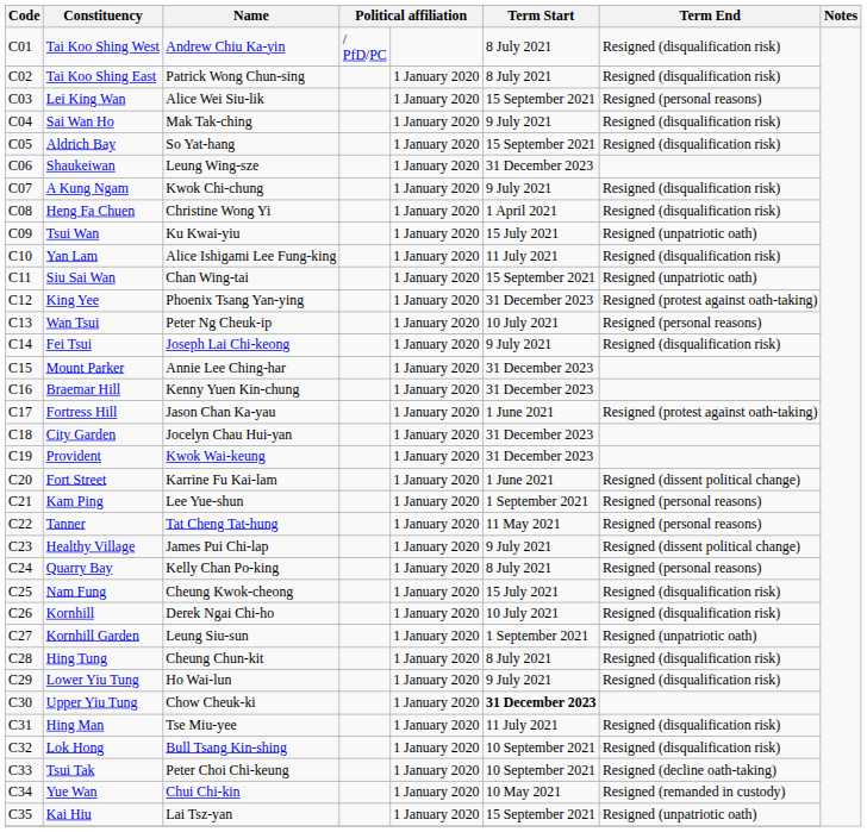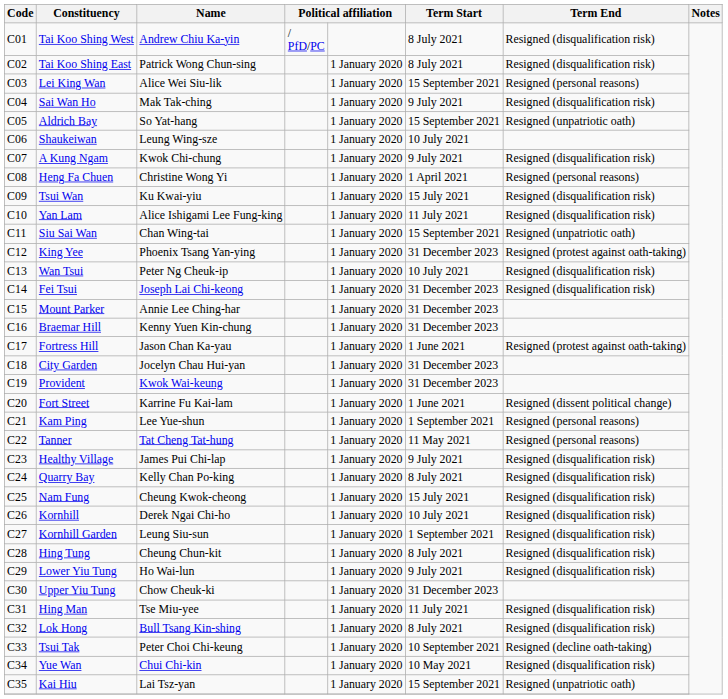 <table class="wikitable sortable" border=1>
 <tr>
 <th>Code</th>
 <th>Constituency</th>
 <th>Name</th>
 <th colspan=2>Political affiliation</th>
 <th>Term Start</th>
 <th>Term End</th>
 <th>Notes</th>
 </tr>
 <tr>
 <td>C01</td>
 <td><a href='#'>Tai Koo Shing West</a></td>
 <td><a href='#'>Andrew Chiu Ka-yin</a></td>
 <td>/<br><a href='#'>PfD</a>/<a href='#'>PC</a></td>
 <td></td>
 <td>8 July 2021</td>
 <td>Resigned (disqualification risk)</td>
 </tr>
 <tr>
 <td>C02</td>
 <td><a href='#'>Tai Koo Shing East</a></td>
 <td>Patrick Wong Chun-sing</td>
 <td></td>
 <td>1 January 2020</td>
 <td>8 July 2021</td>
 <td>Resigned (disqualification risk)</td>
 </tr>
 <tr>
 <td>C03</td>
 <td><a href='#'>Lei King Wan</a></td>
 <td>Alice Wei Siu-lik</td>
 <td></td>
 <td>1 January 2020</td>
 <td>15 September 2021</td>
 <td>Resigned (personal reasons)</td>
 </tr>
 <tr>
 <td>C04</td>
 <td><a href='#'>Sai Wan Ho</a></td>
 <td>Mak Tak-ching</td>
 <td></td>
 <td>1 January 2020</td>
 <td>9 July 2021</td>
 <td>Resigned (disqualification risk)</td>
 </tr>
 <tr>
 <td>C05</td>
 <td><a href='#'>Aldrich Bay</a></td>
 <td>So Yat-hang</td>
 <td></td>
 <td>1 January 2020</td>
 <td>15 September 2021</td>
-<td>Resigned (disqualification risk)</td>
+<td>Resigned (unpatriotic oath)</td>
 </tr>
 <tr>
 <td>C06</td>
 <td><a href='#'>Shaukeiwan</a></td>
 <td>Leung Wing-sze</td>
 <td></td>
 <td>1 January 2020</td>
-<td>31 December 2023</td>
+<td>10 July 2021</td>
 <td></td>
 </tr>
 <tr>
 <td>C07</td>
 <td><a href='#'>A Kung Ngam</a></td>
 <td>Kwok Chi-chung</td>
 <td></td>
 <td>1 January 2020</td>
 <td>9 July 2021</td>
 <td>Resigned (disqualification risk)</td>
 </tr>
 <tr>
 <td>C08</td>
 <td><a href='#'>Heng Fa Chuen</a></td>
 <td>Christine Wong Yi</td>
 <td></td>
 <td>1 January 2020</td>
 <td>1 April 2021</td>
-<td>Resigned (disqualification risk)</td>
+<td>Resigned (personal reasons)</td>
 </tr>
 <tr>
 <td>C09</td>
 <td><a href='#'>Tsui Wan</a></td>
 <td>Ku Kwai-yiu</td>
 <td></td>
 <td>1 January 2020</td>
 <td>15 July 2021</td>
-<td>Resigned (unpatriotic oath)</td>
+<td>Resigned (disqualification risk)</td>
 </tr>
 <tr>
 <td>C10</td>
 <td><a href='#'>Yan Lam</a></td>
 <td>Alice Ishigami Lee Fung-king</td>
 <td></td>
 <td>1 January 2020</td>
 <td>11 July 2021</td>
 <td>Resigned (disqualification risk)</td>
 </tr>
 <tr>
 <td>C11</td>
 <td><a href='#'>Siu Sai Wan</a></td>
 <td>Chan Wing-tai</td>
 <td></td>
 <td>1 January 2020</td>
 <td>15 September 2021</td>
 <td>Resigned (unpatriotic oath)</td>
 </tr>
 <tr>
 <td>C12</td>
 <td><a href='#'>King Yee</a></td>
 <td>Phoenix Tsang Yan-ying</td>
 <td></td>
 <td>1 January 2020</td>
 <td>31 December 2023</td>
 <td>Resigned (protest against oath-taking)</td>
 </tr>
 <tr>
 <td>C13</td>
 <td><a href='#'>Wan Tsui</a></td>
 <td>Peter Ng Cheuk-ip</td>
 <td></td>
 <td>1 January 2020</td>
 <td>10 July 2021</td>
-<td>Resigned (personal reasons)</td>
+<td>Resigned (disqualification risk)</td>
 </tr>
 <tr>
 <td>C14</td>
 <td><a href='#'>Fei Tsui</a></td>
 <td><a href='#'>Joseph Lai Chi-keong</a></td>
 <td></td>
 <td>1 January 2020</td>
-<td>9 July 2021</td>
+<td>31 December 2023</td>
 <td>Resigned (disqualification risk)</td>
 </tr>
 <tr>
 <td>C15</td>
 <td><a href='#'>Mount Parker</a></td>
 <td>Annie Lee Ching-har</td>
 <td></td>
 <td>1 January 2020</td>
 <td>31 December 2023</td>
 <td></td>
 </tr>
 <tr>
 <td>C16</td>
 <td><a href='#'>Braemar Hill</a></td>
 <td>Kenny Yuen Kin-chung</td>
 <td></td>
 <td>1 January 2020</td>
 <td>31 December 2023</td>
 <td></td>
 </tr>
 <tr>
 <td>C17</td>
 <td><a href='#'>Fortress Hill</a></td>
 <td>Jason Chan Ka-yau</td>
 <td></td>
 <td>1 January 2020</td>
 <td>1 June 2021</td>
 <td>Resigned (protest against oath-taking)</td>
 </tr>
 <tr>
 <td>C18</td>
 <td><a href='#'>City Garden</a></td>
 <td>Jocelyn Chau Hui-yan</td>
 <td></td>
 <td>1 January 2020</td>
 <td>31 December 2023</td>
 <td></td>
 </tr>
 <tr>
 <td>C19</td>
 <td><a href='#'>Provident</a></td>
 <td><a href='#'>Kwok Wai-keung</a></td>
 <td></td>
 <td>1 January 2020</td>
 <td>31 December 2023</td>
 <td></td>
 </tr>
 <tr>
 <td>C20</td>
 <td><a href='#'>Fort Street</a></td>
 <td>Karrine Fu Kai-lam</td>
 <td></td>
 <td>1 January 2020</td>
 <td>1 June 2021</td>
 <td>Resigned (dissent political change)</td>
 </tr>
 <tr>
 <td>C21</td>
 <td><a href='#'>Kam Ping</a></td>
 <td>Lee Yue-shun</td>
 <td></td>
 <td>1 January 2020</td>
 <td>1 September 2021</td>
 <td>Resigned (personal reasons)</td>
 </tr>
 <tr>
 <td>C22</td>
 <td><a href='#'>Tanner</a></td>
 <td><a href='#'>Tat Cheng Tat-hung</a></td>
 <td></td>
 <td>1 January 2020</td>
 <td>11 May 2021</td>
 <td>Resigned (personal reasons)</td>
 </tr>
 <tr>
 <td>C23</td>
 <td><a href='#'>Healthy Village</a></td>
 <td>James Pui Chi-lap</td>
 <td></td>
 <td>1 January 2020</td>
 <td>9 July 2021</td>
-<td>Resigned (dissent political change)</td>
+<td>Resigned (disqualification risk)</td>
 </tr>
 <tr>
 <td>C24</td>
 <td><a href='#'>Quarry Bay</a></td>
 <td>Kelly Chan Po-king</td>
 <td></td>
 <td>1 January 2020</td>
 <td>8 July 2021</td>
-<td>Resigned (personal reasons)</td>
+<td>Resigned (disqualification risk)</td>
 </tr>
 <tr>
 <td>C25</td>
 <td><a href='#'>Nam Fung</a></td>
 <td>Cheung Kwok-cheong</td>
 <td></td>
 <td>1 January 2020</td>
 <td>15 July 2021</td>
 <td>Resigned (disqualification risk)</td>
 </tr>
 <tr>
 <td>C26</td>
 <td><a href='#'>Kornhill</a></td>
 <td>Derek Ngai Chi-ho</td>
 <td></td>
 <td>1 January 2020</td>
 <td>10 July 2021</td>
 <td>Resigned (disqualification risk)</td>
 </tr>
 <tr>
 <td>C27</td>
 <td><a href='#'>Kornhill Garden</a></td>
 <td>Leung Siu-sun</td>
 <td></td>
 <td>1 January 2020</td>
 <td>1 September 2021</td>
-<td>Resigned (unpatriotic oath)</td>
+<td>Resigned (disqualification risk)</td>
 </tr>
 <tr>
 <td>C28</td>
 <td><a href='#'>Hing Tung</a></td>
 <td>Cheung Chun-kit</td>
 <td></td>
 <td>1 January 2020</td>
 <td>8 July 2021</td>
 <td>Resigned (disqualification risk)</td>
 </tr>
 <tr>
 <td>C29</td>
 <td><a href='#'>Lower Yiu Tung</a></td>
 <td>Ho Wai-lun</td>
 <td></td>
 <td>1 January 2020</td>
 <td>9 July 2021</td>
 <td>Resigned (disqualification risk)</td>
 </tr>
 <tr>
 <td>C30</td>
 <td><a href='#'>Upper Yiu Tung</a></td>
 <td>Chow Cheuk-ki</td>
 <td></td>
 <td>1 January 2020</td>
-<td><strong>31 December 2023</strong></td>
+<td>31 December 2023</td>
 <td></td>
 </tr>
 <tr>
 <td>C31</td>
 <td><a href='#'>Hing Man</a></td>
 <td>Tse Miu-yee</td>
 <td></td>
 <td>1 January 2020</td>
 <td>11 July 2021</td>
 <td>Resigned (disqualification risk)</td>
 </tr>
 <tr>
 <td>C32</td>
 <td><a href='#'>Lok Hong</a></td>
 <td><a href='#'>Bull Tsang Kin-shing</a></td>
 <td></td>
 <td>1 January 2020</td>
-<td>10 September 2021</td>
+<td>8 July 2021</td>
 <td>Resigned (disqualification risk)</td>
 </tr>
 <tr>
 <td>C33</td>
 <td><a href='#'>Tsui Tak</a></td>
 <td>Peter Choi Chi-keung</td>
 <td></td>
 <td>1 January 2020</td>
 <td>10 September 2021</td>
 <td>Resigned (decline oath-taking)</td>
 </tr>
 <tr>
 <td>C34</td>
 <td><a href='#'>Yue Wan</a></td>
 <td><a href='#'>Chui Chi-kin</a></td>
 <td></td>
 <td>1 January 2020</td>
 <td>10 May 2021</td>
-<td>Resigned (remanded in custody)</td>
+<td>Resigned (disqualification risk)</td>
 </tr>
 <tr>
 <td>C35</td>
 <td><a href='#'>Kai Hiu</a></td>
 <td>Lai Tsz-yan</td>
 <td></td>
 <td>1 January 2020</td>
 <td>15 September 2021</td>
 <td>Resigned (unpatriotic oath)</td>
 </tr>
 <tr>
 </tr>
 </table>
